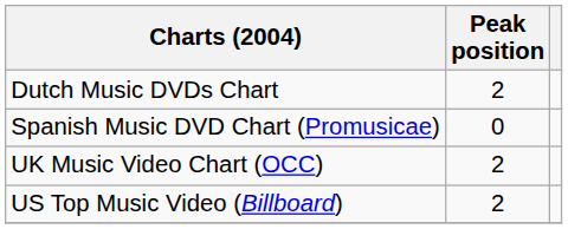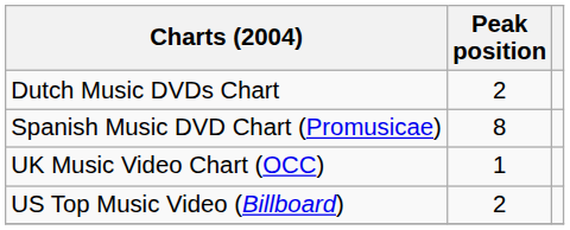 <table class="wikitable unsortable plainrowheaders">
 <tr>
 <th>Charts (2004)</th>
 <th>Peak<br>position</th>
 <th></th>
 </tr>
 <tr>
 <td scope="row">Dutch Music DVDs Chart</td>
 <td align="center">2</td>
 <td align="center"></td>
 </tr>
 <tr>
 <td scope="row">Spanish Music DVD Chart (<a href='#'>Promusicae</a>)</td>
-<td align="center">0</td>
+<td align="center">8</td>
 <td align="center"></td>
 </tr>
 <tr>
 <td scope="row">UK Music Video Chart (<a href='#'>OCC</a>)</td>
-<td align="center">2</td>
+<td align="center">1</td>
 <td align="center"></td>
 </tr>
 <tr>
 <td scope="row">US Top Music Video (<em><a href='#'>Billboard</a></em>)</td>
 <td align="center">2</td>
 <td align="center"></td>
 </tr>
 <tr>
 </tr>
 </table>
